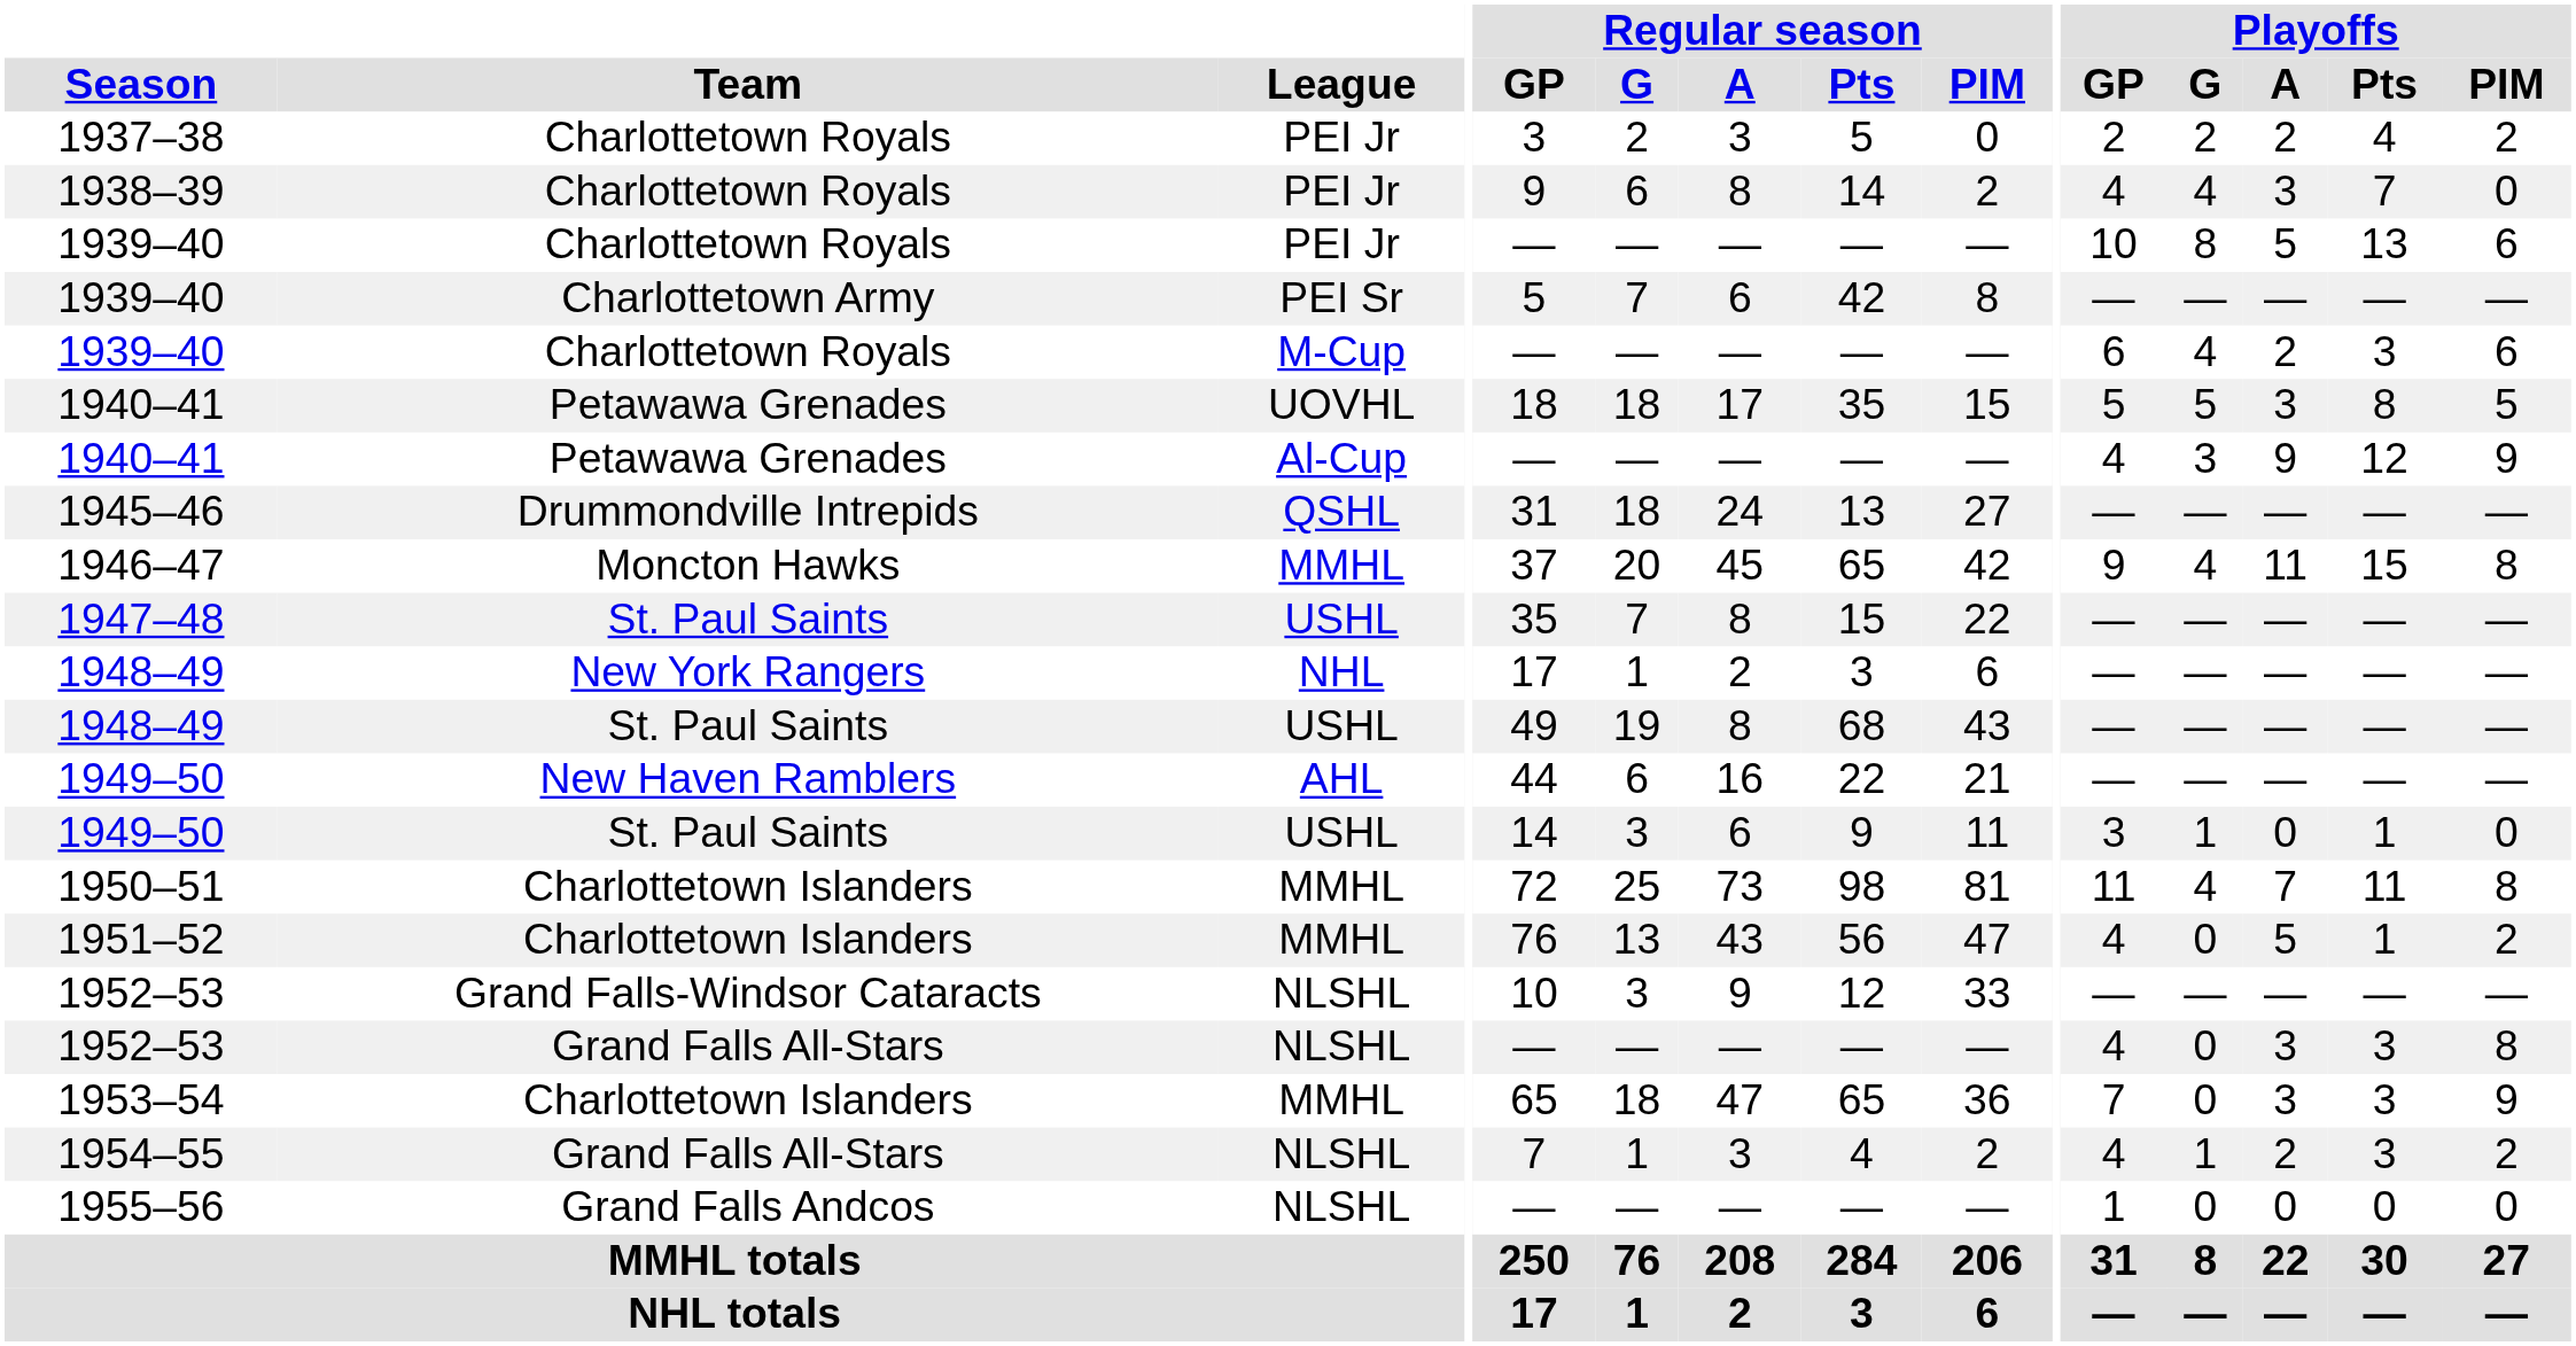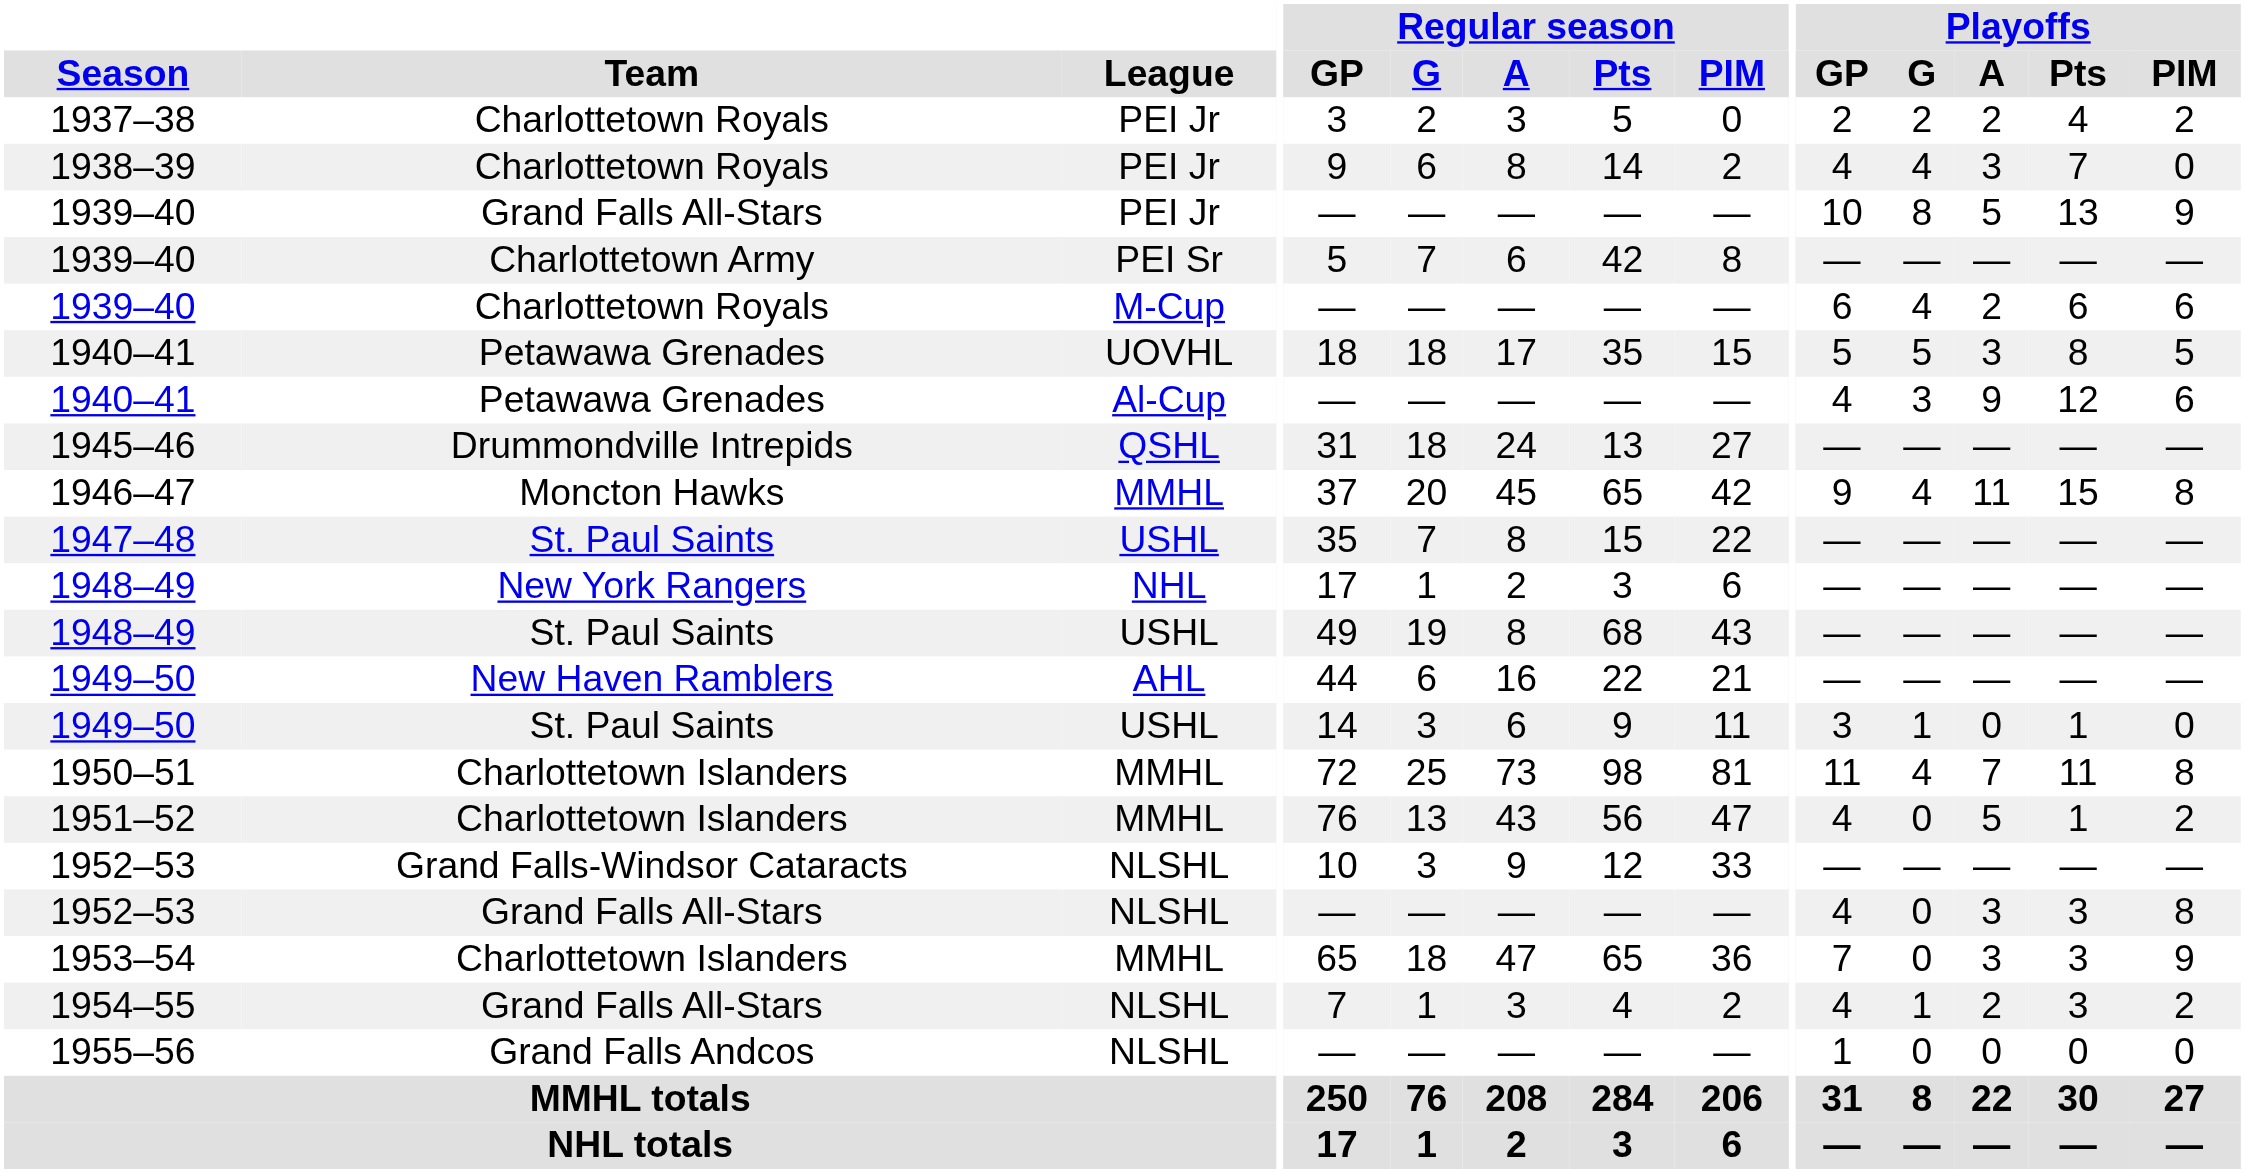 <table border="0" cellpadding="1" cellspacing="0" style="text-align:center; width:60em">
 <tr bgcolor="#e0e0e0">
 <th colspan="3" bgcolor="#ffffff"></th>
 <th rowspan="100" bgcolor="#ffffff"></th>
 <th colspan="5"><a href='#'>Regular season</a></th>
 <th rowspan="100" bgcolor="#ffffff"></th>
 <th colspan="5"><a href='#'>Playoffs</a></th>
 </tr>
 <tr bgcolor="#e0e0e0">
 <th><a href='#'>Season</a></th>
 <th>Team</th>
 <th>League</th>
 <th>GP</th>
 <th><a href='#'>G</a></th>
 <th><a href='#'>A</a></th>
 <th><a href='#'>Pts</a></th>
 <th><a href='#'>PIM</a></th>
 <th>GP</th>
 <th>G</th>
 <th>A</th>
 <th>Pts</th>
 <th>PIM</th>
 </tr>
 <tr>
 <td>1937–38</td>
 <td>Charlottetown Royals</td>
 <td>PEI Jr</td>
 <td>3</td>
 <td>2</td>
 <td>3</td>
 <td>5</td>
 <td>0</td>
 <td>2</td>
 <td>2</td>
 <td>2</td>
 <td>4</td>
 <td>2</td>
 </tr>
 <tr bgcolor="#f0f0f0">
 <td>1938–39</td>
 <td>Charlottetown Royals</td>
 <td>PEI Jr</td>
 <td>9</td>
 <td>6</td>
 <td>8</td>
 <td>14</td>
 <td>2</td>
 <td>4</td>
 <td>4</td>
 <td>3</td>
 <td>7</td>
 <td>0</td>
 </tr>
 <tr>
 <td>1939–40</td>
-<td>Charlottetown Royals</td>
+<td>Grand Falls All-Stars</td>
 <td>PEI Jr</td>
 <td>—</td>
 <td>—</td>
 <td>—</td>
 <td>—</td>
 <td>—</td>
 <td>10</td>
 <td>8</td>
 <td>5</td>
 <td>13</td>
-<td>6</td>
+<td>9</td>
 </tr>
 <tr bgcolor="#f0f0f0">
 <td>1939–40</td>
 <td>Charlottetown Army</td>
 <td>PEI Sr</td>
 <td>5</td>
 <td>7</td>
 <td>6</td>
 <td>42</td>
 <td>8</td>
 <td>—</td>
 <td>—</td>
 <td>—</td>
 <td>—</td>
 <td>—</td>
 </tr>
 <tr>
 <td><a href='#'>1939–40</a></td>
 <td>Charlottetown Royals</td>
 <td><a href='#'>M-Cup</a></td>
 <td>—</td>
 <td>—</td>
 <td>—</td>
 <td>—</td>
 <td>—</td>
 <td>6</td>
 <td>4</td>
 <td>2</td>
-<td>3</td>
+<td>6</td>
 <td>6</td>
 </tr>
 <tr bgcolor="#f0f0f0">
 <td>1940–41</td>
 <td>Petawawa Grenades</td>
 <td>UOVHL</td>
 <td>18</td>
 <td>18</td>
 <td>17</td>
 <td>35</td>
 <td>15</td>
 <td>5</td>
 <td>5</td>
 <td>3</td>
 <td>8</td>
 <td>5</td>
 </tr>
 <tr>
 <td><a href='#'>1940–41</a></td>
 <td>Petawawa Grenades</td>
 <td><a href='#'>Al-Cup</a></td>
 <td>—</td>
 <td>—</td>
 <td>—</td>
 <td>—</td>
 <td>—</td>
 <td>4</td>
 <td>3</td>
 <td>9</td>
 <td>12</td>
-<td>9</td>
+<td>6</td>
 </tr>
 <tr bgcolor="#f0f0f0">
 <td>1945–46</td>
 <td>Drummondville Intrepids</td>
 <td><a href='#'>QSHL</a></td>
 <td>31</td>
 <td>18</td>
 <td>24</td>
 <td>13</td>
 <td>27</td>
 <td>—</td>
 <td>—</td>
 <td>—</td>
 <td>—</td>
 <td>—</td>
 </tr>
 <tr>
 <td>1946–47</td>
 <td>Moncton Hawks</td>
 <td><a href='#'>MMHL</a></td>
 <td>37</td>
 <td>20</td>
 <td>45</td>
 <td>65</td>
 <td>42</td>
 <td>9</td>
 <td>4</td>
 <td>11</td>
 <td>15</td>
 <td>8</td>
 </tr>
 <tr bgcolor="#f0f0f0">
 <td><a href='#'>1947–48</a></td>
 <td><a href='#'>St. Paul Saints</a></td>
 <td><a href='#'>USHL</a></td>
 <td>35</td>
 <td>7</td>
 <td>8</td>
 <td>15</td>
 <td>22</td>
 <td>—</td>
 <td>—</td>
 <td>—</td>
 <td>—</td>
 <td>—</td>
 </tr>
 <tr>
 <td><a href='#'>1948–49</a></td>
 <td><a href='#'>New York Rangers</a></td>
 <td><a href='#'>NHL</a></td>
 <td>17</td>
 <td>1</td>
 <td>2</td>
 <td>3</td>
 <td>6</td>
 <td>—</td>
 <td>—</td>
 <td>—</td>
 <td>—</td>
 <td>—</td>
 </tr>
 <tr bgcolor="#f0f0f0">
 <td><a href='#'>1948–49</a></td>
 <td>St. Paul Saints</td>
 <td>USHL</td>
 <td>49</td>
 <td>19</td>
 <td>8</td>
 <td>68</td>
 <td>43</td>
 <td>—</td>
 <td>—</td>
 <td>—</td>
 <td>—</td>
 <td>—</td>
 </tr>
 <tr>
 <td><a href='#'>1949–50</a></td>
 <td><a href='#'>New Haven Ramblers</a></td>
 <td><a href='#'>AHL</a></td>
 <td>44</td>
 <td>6</td>
 <td>16</td>
 <td>22</td>
 <td>21</td>
 <td>—</td>
 <td>—</td>
 <td>—</td>
 <td>—</td>
 <td>—</td>
 </tr>
 <tr bgcolor="#f0f0f0">
 <td><a href='#'>1949–50</a></td>
 <td>St. Paul Saints</td>
 <td>USHL</td>
 <td>14</td>
 <td>3</td>
 <td>6</td>
 <td>9</td>
 <td>11</td>
 <td>3</td>
 <td>1</td>
 <td>0</td>
 <td>1</td>
 <td>0</td>
 </tr>
 <tr>
 <td>1950–51</td>
 <td>Charlottetown Islanders</td>
 <td>MMHL</td>
 <td>72</td>
 <td>25</td>
 <td>73</td>
 <td>98</td>
 <td>81</td>
 <td>11</td>
 <td>4</td>
 <td>7</td>
 <td>11</td>
 <td>8</td>
 </tr>
 <tr bgcolor="#f0f0f0">
 <td>1951–52</td>
 <td>Charlottetown Islanders</td>
 <td>MMHL</td>
 <td>76</td>
 <td>13</td>
 <td>43</td>
 <td>56</td>
 <td>47</td>
 <td>4</td>
 <td>0</td>
 <td>5</td>
 <td>1</td>
 <td>2</td>
 </tr>
 <tr>
 <td>1952–53</td>
 <td>Grand Falls-Windsor Cataracts</td>
 <td>NLSHL</td>
 <td>10</td>
 <td>3</td>
 <td>9</td>
 <td>12</td>
 <td>33</td>
 <td>—</td>
 <td>—</td>
 <td>—</td>
 <td>—</td>
 <td>—</td>
 </tr>
 <tr bgcolor="#f0f0f0">
 <td>1952–53</td>
 <td>Grand Falls All-Stars</td>
 <td>NLSHL</td>
 <td>—</td>
 <td>—</td>
 <td>—</td>
 <td>—</td>
 <td>—</td>
 <td>4</td>
 <td>0</td>
 <td>3</td>
 <td>3</td>
 <td>8</td>
 </tr>
 <tr>
 <td>1953–54</td>
 <td>Charlottetown Islanders</td>
 <td>MMHL</td>
 <td>65</td>
 <td>18</td>
 <td>47</td>
 <td>65</td>
 <td>36</td>
 <td>7</td>
 <td>0</td>
 <td>3</td>
 <td>3</td>
 <td>9</td>
 </tr>
 <tr bgcolor="#f0f0f0">
 <td>1954–55</td>
 <td>Grand Falls All-Stars</td>
 <td>NLSHL</td>
 <td>7</td>
 <td>1</td>
 <td>3</td>
 <td>4</td>
 <td>2</td>
 <td>4</td>
 <td>1</td>
 <td>2</td>
 <td>3</td>
 <td>2</td>
 </tr>
 <tr>
 <td>1955–56</td>
 <td>Grand Falls Andcos</td>
 <td>NLSHL</td>
 <td>—</td>
 <td>—</td>
 <td>—</td>
 <td>—</td>
 <td>—</td>
 <td>1</td>
 <td>0</td>
 <td>0</td>
 <td>0</td>
 <td>0</td>
 </tr>
 <tr bgcolor="#e0e0e0">
 <th colspan="3">MMHL totals</th>
 <th>250</th>
 <th>76</th>
 <th>208</th>
 <th>284</th>
 <th>206</th>
 <th>31</th>
 <th>8</th>
 <th>22</th>
 <th>30</th>
 <th>27</th>
 </tr>
 <tr bgcolor="#e0e0e0">
 <th colspan="3">NHL totals</th>
 <th>17</th>
 <th>1</th>
 <th>2</th>
 <th>3</th>
 <th>6</th>
 <th>—</th>
 <th>—</th>
 <th>—</th>
 <th>—</th>
 <th>—</th>
 </tr>
 </table>
